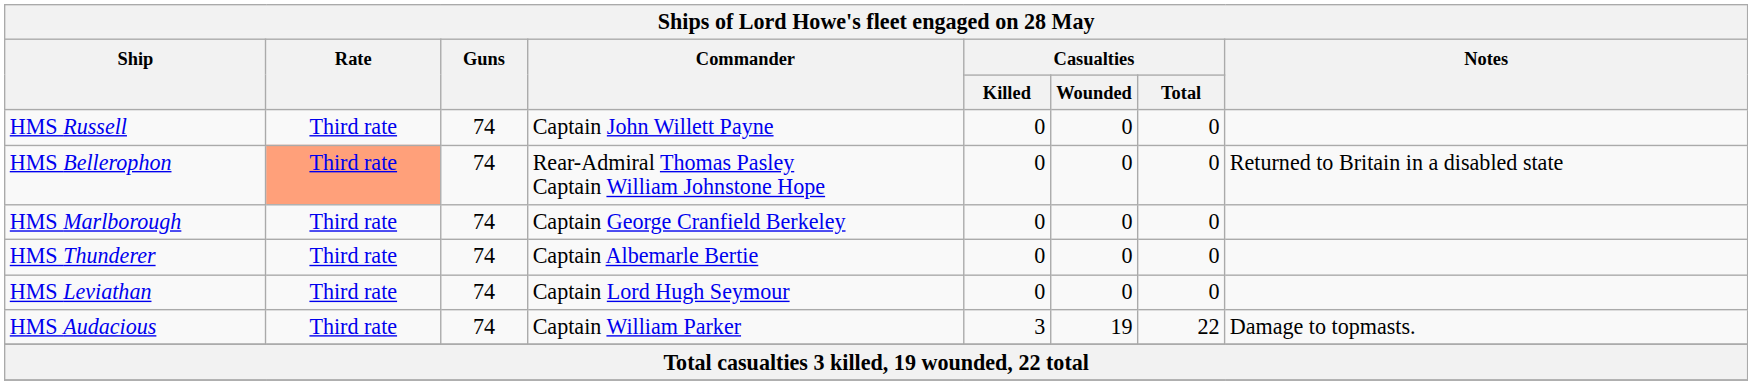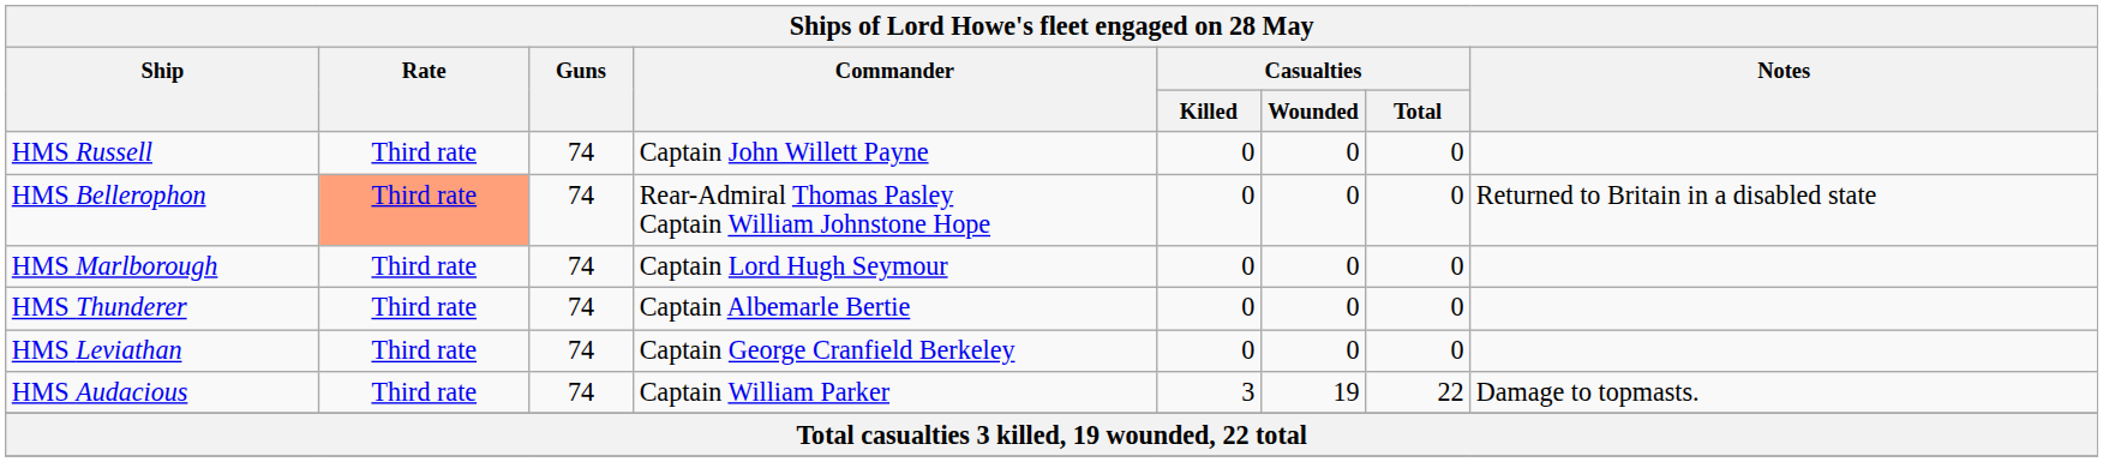 <table class="wikitable" width=100%>
 <tr valign="top">
 <th colspan="11" bgcolor="white">Ships of Lord Howe's fleet engaged on 28 May</th>
 </tr>
 <tr valign="top"|- valign="top">
 <th width=15%; align= center rowspan=2><small> Ship </small></th>
 <th width=10%; align= center rowspan=2><small> Rate </small></th>
 <th width=5%; align= center rowspan=2><small> Guns </small></th>
 <th width=25%; align= center rowspan=2><small> Commander </small></th>
 <th width=15%; align= center colspan=3><small>Casualties</small></th>
 <th width=30%; align= center rowspan=2><small>Notes</small></th>
 </tr>
 <tr valign="top">
 <th width=5%; align= center><small> Killed </small></th>
 <th width=5%; align= center><small> Wounded </small></th>
 <th width=5%; align= center><small> Total</small></th>
 </tr>
 <tr valign="top">
 <td align= left><a href='#'>HMS <em>Russell</em></a></td>
 <td align= center><a href='#'>Third rate</a></td>
 <td align= center>74</td>
 <td align= left>Captain <a href='#'>John Willett Payne</a></td>
 <td align= right>0</td>
 <td align= right>0</td>
 <td align= right>0</td>
 <td align= left></td>
 </tr>
 <tr valign="top">
 <td align= left><a href='#'>HMS <em>Bellerophon</em></a></td>
 <td align= center style="background: lightsalmon;"><a href='#'>Third rate</a></td>
 <td align= center>74</td>
 <td align= left>Rear-Admiral <a href='#'>Thomas Pasley</a><br>Captain <a href='#'>William Johnstone Hope</a></td>
 <td align= right>0</td>
 <td align= right>0</td>
 <td align= right>0</td>
 <td align= left>Returned to Britain in a disabled state</td>
 </tr>
 <tr valign="top">
 <td align= left><a href='#'>HMS <em>Marlborough</em></a></td>
 <td align= center><a href='#'>Third rate</a></td>
 <td align= center>74</td>
-<td align= left>Captain <a href='#'>George Cranfield Berkeley</a></td>
+<td align= left>Captain <a href='#'>Lord Hugh Seymour</a></td>
 <td align= right>0</td>
 <td align= right>0</td>
 <td align= right>0</td>
 <td align= left></td>
 </tr>
 <tr valign="top">
 <td align= left><a href='#'>HMS <em>Thunderer</em></a></td>
 <td align= center><a href='#'>Third rate</a></td>
 <td align= center>74</td>
 <td align= left>Captain <a href='#'>Albemarle Bertie</a></td>
 <td align= right>0</td>
 <td align= right>0</td>
 <td align= right>0</td>
 <td align= left></td>
 </tr>
 <tr valign="top">
 <td align= left><a href='#'>HMS <em>Leviathan</em></a></td>
 <td align= center><a href='#'>Third rate</a></td>
 <td align= center>74</td>
-<td align= left>Captain <a href='#'>Lord Hugh Seymour</a></td>
+<td align= left>Captain <a href='#'>George Cranfield Berkeley</a></td>
 <td align= right>0</td>
 <td align= right>0</td>
 <td align= right>0</td>
 <td align= left></td>
 </tr>
 <tr valign="top">
 <td align= left><a href='#'>HMS <em>Audacious</em></a></td>
 <td align= center><a href='#'>Third rate</a></td>
 <td align= center>74</td>
 <td align= left>Captain <a href='#'>William Parker</a></td>
 <td align= right>3</td>
 <td align= right>19</td>
 <td align= right>22</td>
 <td align= left>Damage to topmasts.</td>
 </tr>
 <tr>
 </tr>
 <tr valign="top">
 <th colspan="11" bgcolor="white">Total casualties 3 killed, 19 wounded, 22 total</th>
 </tr>
 <tr valign="top">
 </tr>
 </table>
